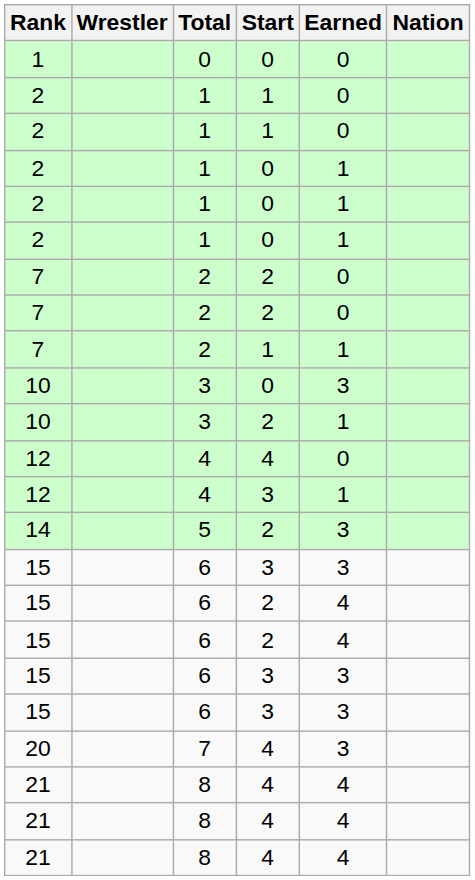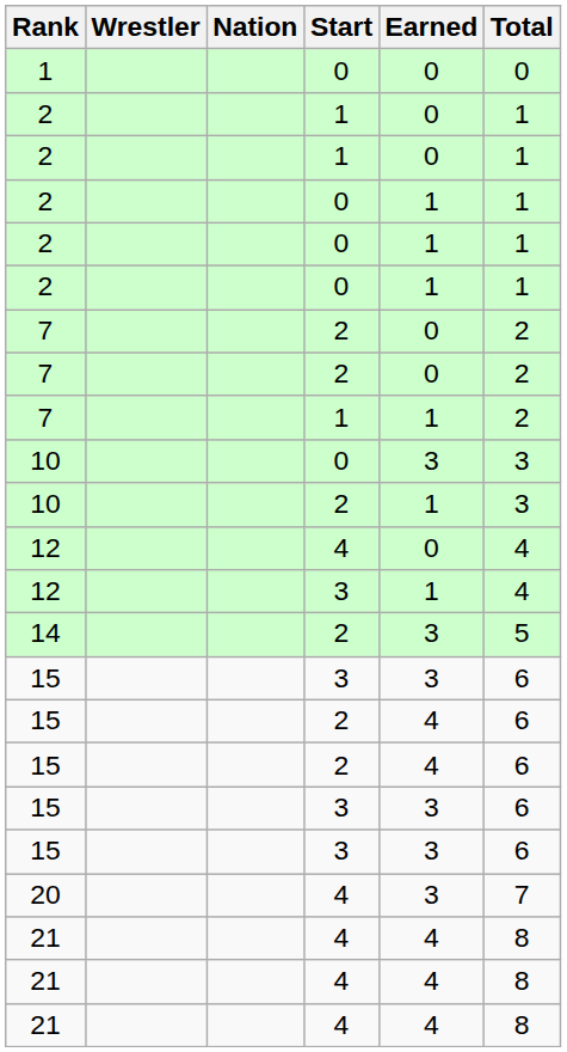 <table class="wikitable sortable" style="text-align:center;">
 <tr>
 <th>Rank</th>
 <th>Wrestler</th>
-<th>Total</th>
+<th>Nation</th>
 <th>Start</th>
 <th>Earned</th>
-<th>Nation</th>
+<th>Total</th>
 </tr>
 <tr style="background:#cfc;">
 <td>1</td>
 <td align=left></td>
+<td align=left></td>
 <td>0</td>
 <td>0</td>
 <td>0</td>
-<td align=left></td>
 </tr>
 <tr style="background:#cfc;">
 <td>2</td>
 <td align=left></td>
-<td>1</td>
+<td align=left></td>
 <td>1</td>
 <td>0</td>
-<td align=left></td>
+<td>1</td>
 </tr>
 <tr style="background:#cfc;">
 <td>2</td>
 <td align=left></td>
-<td>1</td>
+<td align=left></td>
 <td>1</td>
 <td>0</td>
-<td align=left></td>
+<td>1</td>
 </tr>
 <tr style="background:#cfc;">
 <td>2</td>
 <td align=left></td>
-<td>1</td>
+<td align=left></td>
 <td>0</td>
 <td>1</td>
-<td align=left></td>
+<td>1</td>
 </tr>
 <tr style="background:#cfc;">
 <td>2</td>
 <td align=left></td>
-<td>1</td>
+<td align=left></td>
 <td>0</td>
 <td>1</td>
-<td align=left></td>
+<td>1</td>
 </tr>
 <tr style="background:#cfc;">
 <td>2</td>
 <td align=left></td>
-<td>1</td>
+<td align=left></td>
 <td>0</td>
 <td>1</td>
-<td align=left></td>
+<td>1</td>
 </tr>
 <tr style="background:#cfc;">
 <td>7</td>
 <td align=left></td>
-<td>2</td>
+<td align=left></td>
 <td>2</td>
 <td>0</td>
-<td align=left></td>
+<td>2</td>
 </tr>
 <tr style="background:#cfc;">
 <td>7</td>
 <td align=left></td>
-<td>2</td>
+<td align=left></td>
 <td>2</td>
 <td>0</td>
-<td align=left></td>
+<td>2</td>
 </tr>
 <tr style="background:#cfc;">
 <td>7</td>
 <td align=left></td>
-<td>2</td>
+<td align=left></td>
 <td>1</td>
 <td>1</td>
-<td align=left></td>
+<td>2</td>
 </tr>
 <tr style="background:#cfc;">
 <td>10</td>
 <td align=left></td>
-<td>3</td>
+<td align=left></td>
 <td>0</td>
 <td>3</td>
-<td align=left></td>
+<td>3</td>
 </tr>
 <tr style="background:#cfc;">
 <td>10</td>
 <td align=left></td>
-<td>3</td>
+<td align=left></td>
 <td>2</td>
 <td>1</td>
-<td align=left></td>
+<td>3</td>
 </tr>
 <tr style="background:#cfc;">
 <td>12</td>
 <td align=left></td>
-<td>4</td>
+<td align=left></td>
 <td>4</td>
 <td>0</td>
-<td align=left></td>
+<td>4</td>
 </tr>
 <tr style="background:#cfc;">
 <td>12</td>
 <td align=left></td>
-<td>4</td>
+<td align=left></td>
 <td>3</td>
 <td>1</td>
-<td align=left></td>
+<td>4</td>
 </tr>
 <tr style="background:#cfc;">
 <td>14</td>
 <td align=left></td>
-<td>5</td>
+<td align=left></td>
 <td>2</td>
 <td>3</td>
-<td align=left></td>
+<td>5</td>
 </tr>
 <tr>
 <td>15</td>
 <td align=left></td>
-<td>6</td>
+<td align=left></td>
 <td>3</td>
 <td>3</td>
-<td align=left></td>
+<td>6</td>
 </tr>
 <tr>
 <td>15</td>
 <td align=left></td>
-<td>6</td>
+<td align=left></td>
 <td>2</td>
 <td>4</td>
-<td align=left></td>
+<td>6</td>
 </tr>
 <tr>
 <td>15</td>
 <td align=left></td>
-<td>6</td>
+<td align=left></td>
 <td>2</td>
 <td>4</td>
-<td align=left></td>
+<td>6</td>
 </tr>
 <tr>
 <td>15</td>
 <td align=left></td>
-<td>6</td>
+<td align=left></td>
 <td>3</td>
 <td>3</td>
-<td align=left></td>
+<td>6</td>
 </tr>
 <tr>
 <td>15</td>
 <td align=left></td>
-<td>6</td>
+<td align=left></td>
 <td>3</td>
 <td>3</td>
-<td align=left></td>
+<td>6</td>
 </tr>
 <tr>
 <td>20</td>
 <td align=left></td>
-<td>7</td>
+<td align=left></td>
 <td>4</td>
 <td>3</td>
-<td align=left></td>
+<td>7</td>
 </tr>
 <tr>
 <td>21</td>
 <td align=left></td>
-<td>8</td>
+<td align=left></td>
 <td>4</td>
 <td>4</td>
-<td align=left></td>
+<td>8</td>
 </tr>
 <tr>
 <td>21</td>
 <td align=left></td>
-<td>8</td>
+<td align=left></td>
 <td>4</td>
 <td>4</td>
-<td align=left></td>
+<td>8</td>
 </tr>
 <tr>
 <td>21</td>
 <td align=left></td>
-<td>8</td>
+<td align=left></td>
 <td>4</td>
 <td>4</td>
-<td align=left></td>
+<td>8</td>
 </tr>
 </table>
